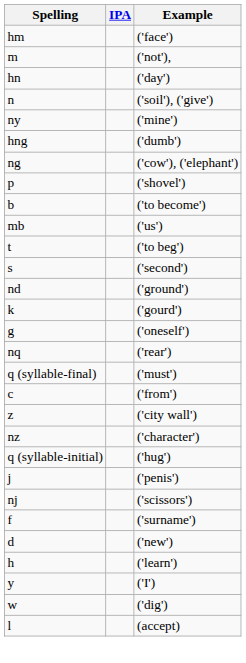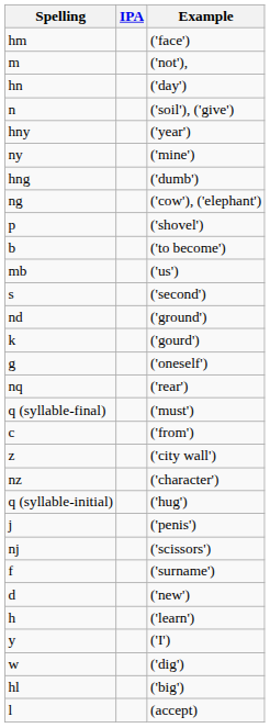 <table class="wikitable sortable">
 <tr>
 <th>Spelling</th>
 <th><a href='#'>IPA</a></th>
 <th>Example</th>
 </tr>
 <tr>
 <td>hm</td>
 <td></td>
 <td> ('face')</td>
 </tr>
 <tr>
 <td>m</td>
 <td></td>
 <td> ('not'), </td>
 </tr>
 <tr>
 <td>hn</td>
 <td></td>
 <td> ('day')</td>
 </tr>
 <tr>
 <td>n</td>
 <td></td>
 <td> ('soil'),  ('give')</td>
+</tr>
+<tr>
+<td>hny</td>
+<td></td>
+<td> ('year')</td>
 </tr>
 <tr>
 <td>ny</td>
 <td></td>
 <td> ('mine')</td>
 </tr>
 <tr>
 <td>hng</td>
 <td></td>
 <td> ('dumb')</td>
 </tr>
 <tr>
 <td>ng</td>
 <td></td>
 <td> ('cow'),  ('elephant')</td>
 </tr>
 <tr>
 <td>p</td>
 <td></td>
 <td> ('shovel')</td>
 </tr>
 <tr>
 <td>b</td>
 <td></td>
 <td> ('to become')</td>
 </tr>
 <tr>
 <td>mb</td>
 <td></td>
 <td> ('us')</td>
-</tr>
-<tr>
-<td>t</td>
-<td></td>
-<td> ('to beg')</td>
 </tr>
 <tr>
 <td>s</td>
 <td></td>
 <td> ('second')</td>
 </tr>
 <tr>
 <td>nd</td>
 <td></td>
 <td> ('ground')</td>
 </tr>
 <tr>
 <td>k</td>
 <td></td>
 <td> ('gourd')</td>
 </tr>
 <tr>
 <td>g</td>
 <td></td>
 <td> ('oneself')</td>
 </tr>
 <tr>
 <td>nq</td>
 <td></td>
 <td> ('rear')</td>
 </tr>
 <tr>
 <td>q (syllable-final)</td>
 <td></td>
 <td> ('must')</td>
 </tr>
 <tr>
 <td>c</td>
 <td></td>
 <td> ('from')</td>
 </tr>
 <tr>
 <td>z</td>
 <td></td>
 <td> ('city wall')</td>
 </tr>
 <tr>
 <td>nz</td>
 <td></td>
 <td> ('character')</td>
 </tr>
 <tr>
 <td>q (syllable-initial)</td>
 <td></td>
 <td> ('hug')</td>
 </tr>
 <tr>
 <td>j</td>
 <td></td>
 <td> ('penis')</td>
 </tr>
 <tr>
 <td>nj</td>
 <td></td>
 <td> ('scissors')</td>
 </tr>
 <tr>
 <td>f</td>
 <td></td>
 <td> ('surname')</td>
 </tr>
 <tr>
 <td>d</td>
 <td></td>
 <td> ('new')</td>
 </tr>
 <tr>
 <td>h</td>
 <td></td>
 <td> ('learn')</td>
 </tr>
 <tr>
 <td>y</td>
 <td></td>
 <td> ('I')</td>
 </tr>
 <tr>
 <td>w</td>
 <td></td>
 <td> ('dig')</td>
 </tr>
 <tr>
+<td>hl</td>
+<td></td>
+<td> ('big')</td>
+</tr>
+<tr>
 <td>l</td>
 <td></td>
 <td> (accept)</td>
 </tr>
 </table>
